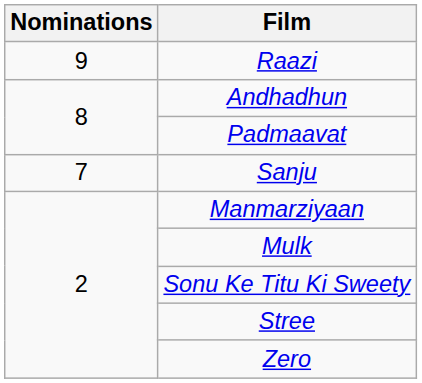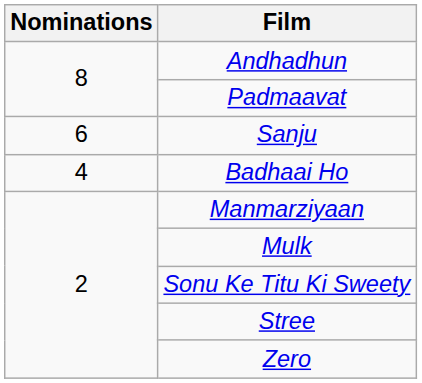 <table class="wikitable plainrowheaders" style="text-align:center;">
 <tr>
 <th scope="col" style="width:55px;">Nominations</th>
 <th scope="col" style="text-align:center;">Film</th>
-</tr>
-<tr>
-<td scope="row" style="text-align:center">9</td>
-<td><em><a href='#'>Raazi</a></em></td>
 </tr>
 <tr>
 <td rowspan="2" scope="row" style="text-align:center">8</td>
 <td><em><a href='#'>Andhadhun</a></em></td>
 </tr>
 <tr>
 <td><em><a href='#'>Padmaavat</a></em></td>
 </tr>
 <tr>
-<td scope="row" style="text-align:center;">7</td>
+<td scope="row" style="text-align:center;">6</td>
 <td><em><a href='#'>Sanju</a></em></td>
+</tr>
+<tr>
+<td>4</td>
+<td><em><a href='#'>Badhaai Ho</a></em></td>
 </tr>
 <tr>
 <td rowspan="5">2</td>
 <td><em><a href='#'>Manmarziyaan</a></em></td>
 </tr>
 <tr>
 <td><a href='#'><em>Mulk</em></a></td>
 </tr>
 <tr>
 <td><em><a href='#'>Sonu Ke Titu Ki Sweety</a></em></td>
 </tr>
 <tr>
 <td><a href='#'><em>Stree</em></a></td>
 </tr>
 <tr>
 <td><a href='#'><em>Zero</em></a></td>
 </tr>
 </table>
